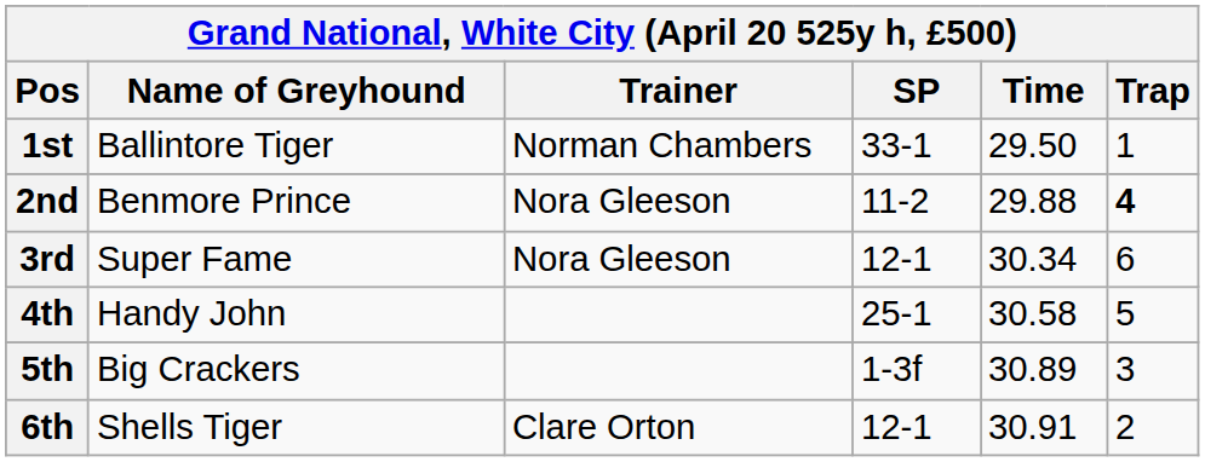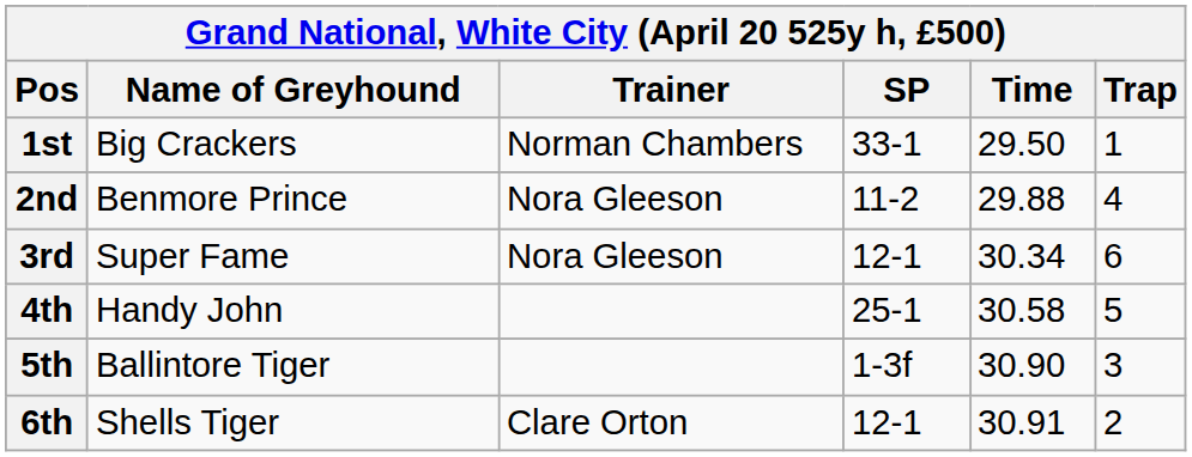 <table class="wikitable">
 <tr>
 <th colspan="6"><a href='#'>Grand National</a>, <a href='#'>White City</a> (April 20 525y h, £500)</th>
 </tr>
 <tr>
 <th width=30>Pos</th>
 <th width=180>Name of Greyhound</th>
 <th width=150>Trainer</th>
 <th width=50>SP</th>
 <th width=50>Time</th>
 <th width=30>Trap</th>
 </tr>
 <tr>
 <th>1st</th>
-<td>Ballintore Tiger</td>
+<td>Big Crackers</td>
 <td>Norman Chambers</td>
 <td>33-1</td>
 <td>29.50</td>
 <td>1</td>
 </tr>
 <tr>
 <th>2nd</th>
 <td>Benmore Prince</td>
 <td>Nora Gleeson</td>
 <td>11-2</td>
 <td>29.88</td>
-<td><strong>4</strong></td>
+<td>4</td>
 </tr>
 <tr>
 <th>3rd</th>
 <td>Super Fame</td>
 <td>Nora Gleeson</td>
 <td>12-1</td>
 <td>30.34</td>
 <td>6</td>
 </tr>
 <tr>
 <th>4th</th>
 <td>Handy John</td>
 <td></td>
 <td>25-1</td>
 <td>30.58</td>
 <td>5</td>
 </tr>
 <tr>
 <th>5th</th>
-<td>Big Crackers</td>
+<td>Ballintore Tiger</td>
 <td></td>
 <td>1-3f</td>
-<td>30.89</td>
+<td>30.90</td>
 <td>3</td>
 </tr>
 <tr>
 <th>6th</th>
 <td>Shells Tiger</td>
 <td>Clare Orton</td>
 <td>12-1</td>
 <td>30.91</td>
 <td>2</td>
 </tr>
 </table>
